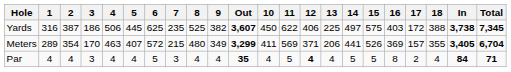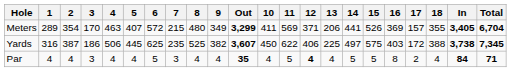 <table class="wikitable" style="font-size:95%; text-align:center">
 <tr>
 <th align=left>Hole</th>
 <th>1</th>
 <th>2</th>
 <th>3</th>
 <th>4</th>
 <th>5</th>
 <th>6</th>
 <th>7</th>
 <th>8</th>
 <th>9</th>
 <th>Out</th>
 <th>10</th>
 <th>11</th>
 <th>12</th>
 <th>13</th>
 <th>14</th>
 <th>15</th>
 <th>16</th>
 <th>17</th>
 <th>18</th>
 <th>In</th>
 <th>Total</th>
 </tr>
 <tr>
+<td align=left>Meters</td>
+<td>289</td>
+<td>354</td>
+<td>170</td>
+<td>463</td>
+<td>407</td>
+<td>572</td>
+<td>215</td>
+<td>480</td>
+<td>349</td>
+<td><strong>3,299</strong></td>
+<td>411</td>
+<td>569</td>
+<td>371</td>
+<td>206</td>
+<td>441</td>
+<td>526</td>
+<td>369</td>
+<td>157</td>
+<td>355</td>
+<td><strong>3,405</strong></td>
+<td><strong>6,704</strong></td>
+</tr>
+<tr>
 <td align=left>Yards</td>
 <td>316</td>
 <td>387</td>
 <td>186</td>
 <td>506</td>
 <td>445</td>
 <td>625</td>
 <td>235</td>
 <td>525</td>
 <td>382</td>
 <td><strong>3,607</strong></td>
 <td>450</td>
 <td>622</td>
 <td>406</td>
 <td>225</td>
 <td>497</td>
 <td>575</td>
 <td>403</td>
 <td>172</td>
 <td>388</td>
 <td><strong>3,738</strong></td>
 <td><strong>7,345</strong></td>
-</tr>
-<tr>
-<td align=left>Meters</td>
-<td>289</td>
-<td>354</td>
-<td>170</td>
-<td>463</td>
-<td>407</td>
-<td>572</td>
-<td>215</td>
-<td>480</td>
-<td>349</td>
-<td><strong>3,299</strong></td>
-<td>411</td>
-<td>569</td>
-<td>371</td>
-<td>206</td>
-<td>441</td>
-<td>526</td>
-<td>369</td>
-<td>157</td>
-<td>355</td>
-<td><strong>3,405</strong></td>
-<td><strong>6,704</strong></td>
 </tr>
 <tr>
 <td align=left>Par</td>
 <td>4</td>
 <td>4</td>
 <td>3</td>
 <td>4</td>
 <td>4</td>
 <td>5</td>
 <td>3</td>
 <td>4</td>
 <td>4</td>
 <td><strong>35</strong></td>
 <td>4</td>
 <td>5</td>
 <td><strong>4</strong></td>
 <td>4</td>
 <td>5</td>
 <td>5</td>
 <td>8</td>
 <td>2</td>
 <td>4</td>
 <td><strong>84</strong></td>
 <td><strong>71</strong></td>
 </tr>
 </table>
